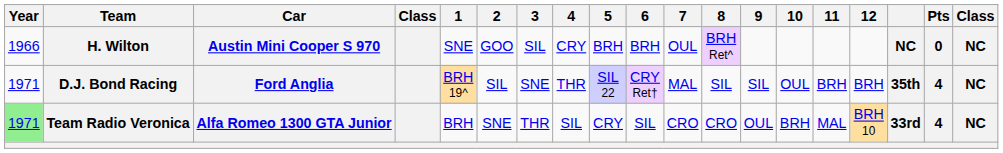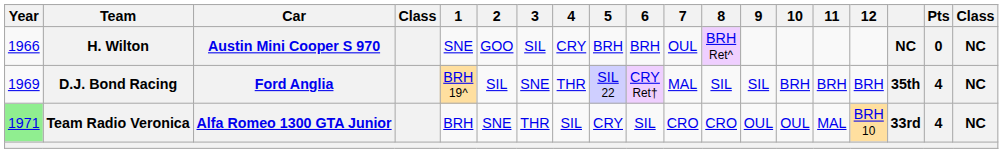 <table class="wikitable" style="text-align:center; font-size:85%">
 <tr>
 <th>Year</th>
 <th>Team</th>
 <th>Car</th>
 <th>Class</th>
 <th>1</th>
 <th>2</th>
 <th>3</th>
 <th>4</th>
 <th>5</th>
 <th>6</th>
 <th>7</th>
 <th>8</th>
 <th>9</th>
 <th>10</th>
 <th>11</th>
 <th>12</th>
 <th></th>
 <th>Pts</th>
 <th>Class</th>
 </tr>
 <tr>
 <td><a href='#'>1966</a></td>
 <th>H. Wilton</th>
 <th><a href='#'>Austin Mini Cooper S 970</a></th>
 <th><span></span></th>
 <td><a href='#'>SNE</a></td>
 <td><a href='#'>GOO</a></td>
 <td><a href='#'>SIL</a></td>
 <td><a href='#'>CRY</a></td>
 <td><a href='#'>BRH</a></td>
 <td><a href='#'>BRH</a></td>
 <td><a href='#'>OUL</a></td>
 <td style="background:#EFCFFF;"><a href='#'>BRH</a><br><small>Ret^</small></td>
 <td></td>
 <td></td>
 <td></td>
 <td></td>
 <th>NC</th>
 <th>0</th>
 <th>NC</th>
 </tr>
 <tr>
-<td><a href='#'>1971</a></td>
+<td><a href='#'>1969</a></td>
 <th>D.J. Bond Racing</th>
 <th><a href='#'>Ford Anglia</a></th>
 <th><span></span></th>
 <td style="background:#FFDF9F;"><a href='#'>BRH</a><br><small>19^</small></td>
 <td><a href='#'>SIL</a></td>
 <td><a href='#'>SNE</a></td>
 <td><a href='#'>THR</a></td>
 <td style="background:#CFCFFF;"><a href='#'>SIL</a><br><small>22</small></td>
 <td style="background:#EFCFFF;"><a href='#'>CRY</a><br><small>Ret†</small></td>
 <td><a href='#'>MAL</a></td>
 <td><a href='#'>SIL</a></td>
 <td><a href='#'>SIL</a></td>
-<td><a href='#'>OUL</a></td>
+<td><a href='#'>BRH</a></td>
 <td><a href='#'>BRH</a></td>
 <td><a href='#'>BRH</a></td>
 <th>35th</th>
 <th>4</th>
 <th>NC</th>
 </tr>
 <tr>
 <td style="background: lightgreen;"><a href='#'>1971</a></td>
 <th>Team Radio Veronica</th>
 <th><a href='#'>Alfa Romeo 1300 GTA Junior</a></th>
 <th><span></span></th>
 <td><a href='#'>BRH</a></td>
 <td><a href='#'>SNE</a></td>
 <td><a href='#'>THR</a></td>
 <td><a href='#'>SIL</a></td>
 <td><a href='#'>CRY</a></td>
 <td><a href='#'>SIL</a></td>
 <td><a href='#'>CRO</a></td>
 <td><a href='#'>CRO</a></td>
 <td><a href='#'>OUL</a></td>
-<td><a href='#'>BRH</a></td>
+<td><a href='#'>OUL</a></td>
 <td><a href='#'>MAL</a></td>
 <td style="background:#FFDF9F;"><a href='#'>BRH</a><br><small>10</small></td>
 <th>33rd</th>
 <th>4</th>
 <th>NC</th>
 </tr>
 <tr>
 <th colspan="19"></th>
 </tr>
 </table>
